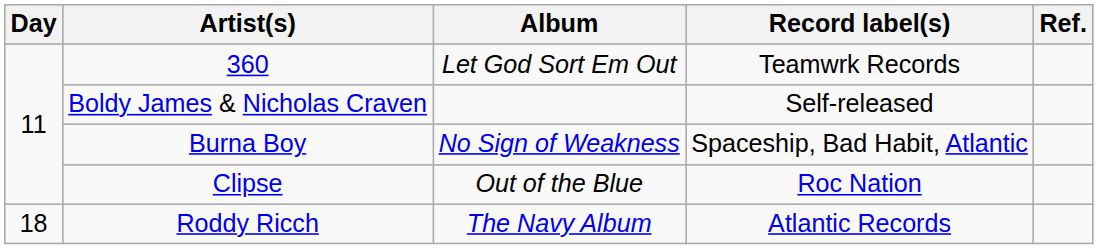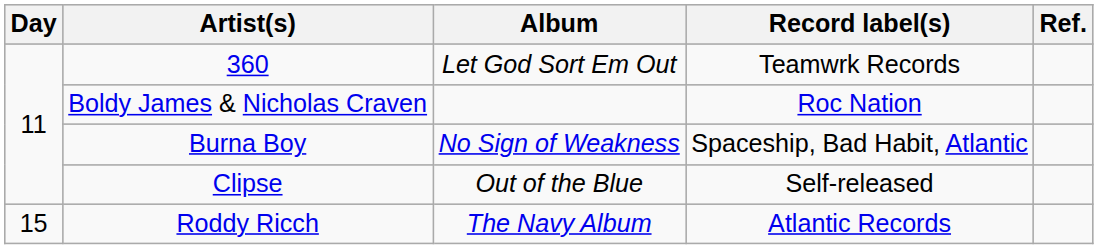 <table class="wikitable" style="text-align:center;">
 <tr>
 <th scope="col">Day</th>
 <th scope="col">Artist(s)</th>
 <th scope="col">Album</th>
 <th scope="col">Record label(s)</th>
 <th scope="col">Ref.</th>
 </tr>
 <tr>
 <td rowspan="4">11</td>
 <td><a href='#'>360</a></td>
 <td><em>Let God Sort Em Out</em></td>
 <td>Teamwrk Records</td>
 <td></td>
 </tr>
 <tr>
 <td><a href='#'>Boldy James</a> & <a href='#'>Nicholas Craven</a></td>
 <td></td>
-<td>Self-released</td>
+<td><a href='#'>Roc Nation</a></td>
 <td></td>
 </tr>
 <tr>
 <td><a href='#'>Burna Boy</a></td>
 <td><em><a href='#'>No Sign of Weakness</a></em></td>
 <td>Spaceship, Bad Habit, <a href='#'>Atlantic</a></td>
 <td></td>
 </tr>
 <tr>
 <td><a href='#'>Clipse</a></td>
 <td><em>Out of the Blue</em></td>
-<td><a href='#'>Roc Nation</a></td>
+<td>Self-released</td>
 <td></td>
 </tr>
 <tr>
-<td>18</td>
+<td>15</td>
 <td><a href='#'>Roddy Ricch</a></td>
 <td><em><a href='#'>The Navy Album</a></em></td>
 <td><a href='#'>Atlantic Records</a></td>
 <td></td>
 </tr>
 </table>
